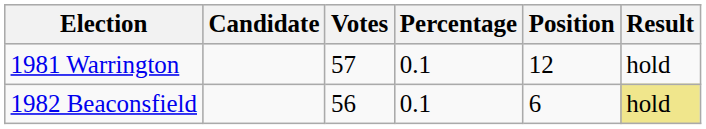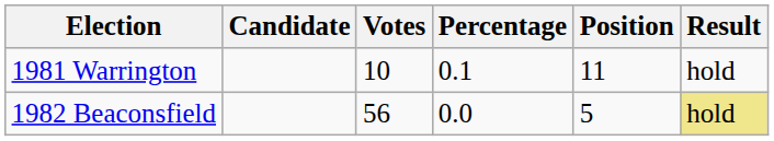 <table class="wikitable sortable">
 <tr>
 <th>Election</th>
 <th>Candidate</th>
 <th>Votes</th>
 <th>Percentage</th>
 <th>Position</th>
 <th colspan=2>Result</th>
 </tr>
 <tr>
 <td><a href='#'>1981 Warrington</a></td>
 <td></td>
-<td>57</td>
+<td>10</td>
 <td>0.1</td>
-<td>12</td>
+<td>11</td>
 <td> hold</td>
 </tr>
 <tr>
 <td><a href='#'>1982 Beaconsfield</a></td>
 <td></td>
 <td>56</td>
-<td>0.1</td>
-<td>6</td>
+<td>0.0</td>
+<td>5</td>
 <td style="background: khaki;"> hold</td>
 </tr>
 </table>
